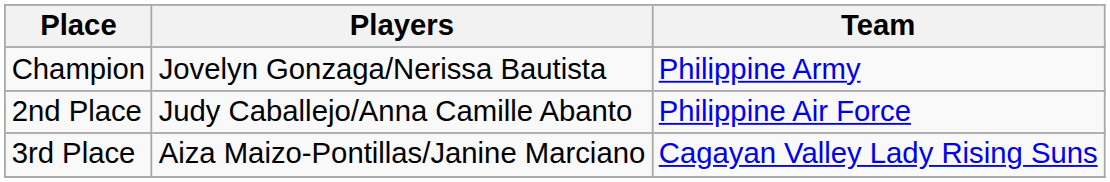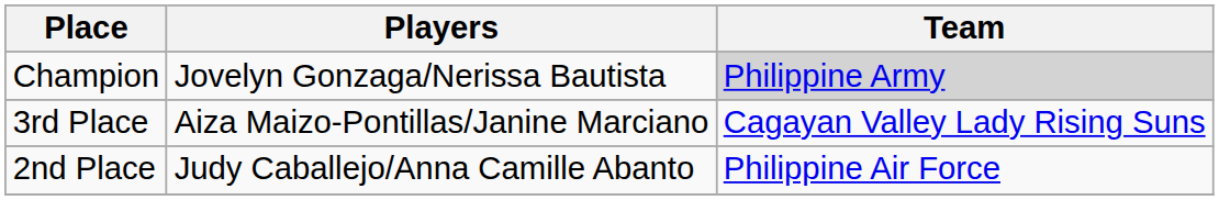 <table class="wikitable" style="text-align:left; line-height:16px; width:auto;">
 <tr>
 <th>Place</th>
 <th>Players</th>
 <th>Team</th>
 </tr>
 <tr>
 <td>Champion</td>
 <td>Jovelyn Gonzaga/Nerissa Bautista</td>
-<td><a href='#'>Philippine Army</a></td>
+<td style="background: lightgrey;"><a href='#'>Philippine Army</a></td>
+</tr>
+<tr>
+<td>3rd Place</td>
+<td>Aiza Maizo-Pontillas/Janine Marciano</td>
+<td><a href='#'>Cagayan Valley Lady Rising Suns</a></td>
 </tr>
 <tr>
 <td>2nd Place</td>
 <td>Judy Caballejo/Anna Camille Abanto</td>
 <td><a href='#'>Philippine Air Force</a></td>
 </tr>
 <tr>
-<td>3rd Place</td>
-<td>Aiza Maizo-Pontillas/Janine Marciano</td>
-<td><a href='#'>Cagayan Valley Lady Rising Suns</a></td>
-</tr>
-<tr>
 </tr>
 </table>
